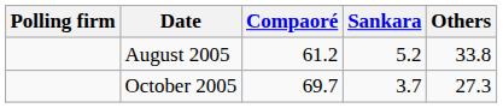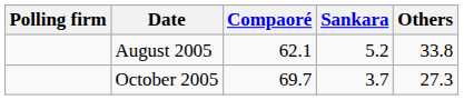 <table class=wikitable style=text-align:right>
 <tr>
 <th>Polling firm</th>
 <th>Date</th>
 <th><a href='#'>Compaoré</a></th>
 <th><a href='#'>Sankara</a></th>
 <th>Others</th>
 </tr>
 <tr>
 <td align=left></td>
 <td align=left>August 2005</td>
-<td>61.2</td>
+<td>62.1</td>
 <td>5.2</td>
 <td>33.8</td>
 </tr>
 <tr>
 <td align=left></td>
 <td align=left>October 2005</td>
 <td>69.7</td>
 <td>3.7</td>
 <td>27.3</td>
 </tr>
 </table>
